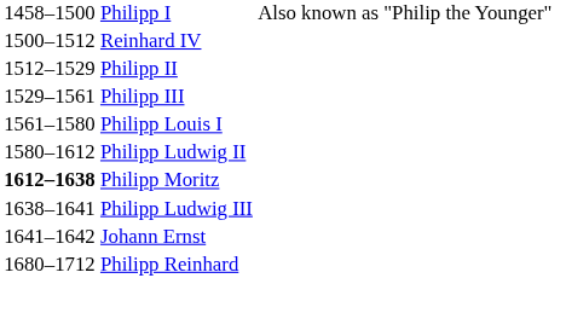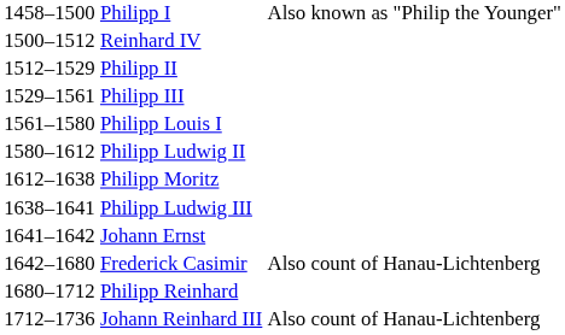 <table>
 <tr>
 <td>1458–1500</td>
 <td><a href='#'>Philipp I</a></td>
 <td>Also known as "Philip the Younger"</td>
 </tr>
 <tr>
 <td>1500–1512</td>
 <td><a href='#'>Reinhard IV</a></td>
 </tr>
 <tr>
 <td>1512–1529</td>
 <td><a href='#'>Philipp II</a></td>
 </tr>
 <tr>
 <td>1529–1561</td>
 <td><a href='#'>Philipp III</a></td>
 </tr>
 <tr>
 <td>1561–1580</td>
 <td><a href='#'>Philipp Louis I</a></td>
 </tr>
 <tr>
 <td>1580–1612</td>
 <td><a href='#'>Philipp Ludwig II</a></td>
 </tr>
 <tr>
-<td><strong>1612–1638</strong></td>
+<td>1612–1638</td>
 <td><a href='#'>Philipp Moritz</a></td>
 </tr>
 <tr>
 <td>1638–1641</td>
 <td><a href='#'>Philipp Ludwig III</a></td>
 </tr>
 <tr>
 <td>1641–1642</td>
 <td><a href='#'>Johann Ernst</a></td>
 </tr>
 <tr>
+<td>1642–1680</td>
+<td><a href='#'>Frederick Casimir</a></td>
+<td>Also count of Hanau-Lichtenberg</td>
+</tr>
+<tr>
 <td>1680–1712</td>
 <td><a href='#'>Philipp Reinhard</a></td>
 </tr>
+<tr>
+<td>1712–1736</td>
+<td><a href='#'>Johann Reinhard III</a></td>
+<td>Also count of Hanau-Lichtenberg</td>
+</tr>
 </table>
